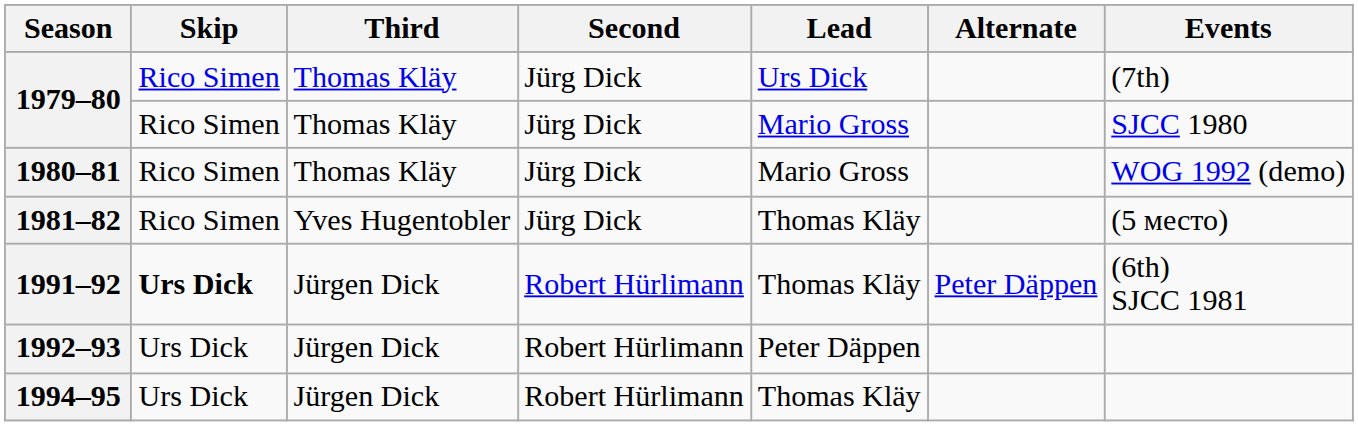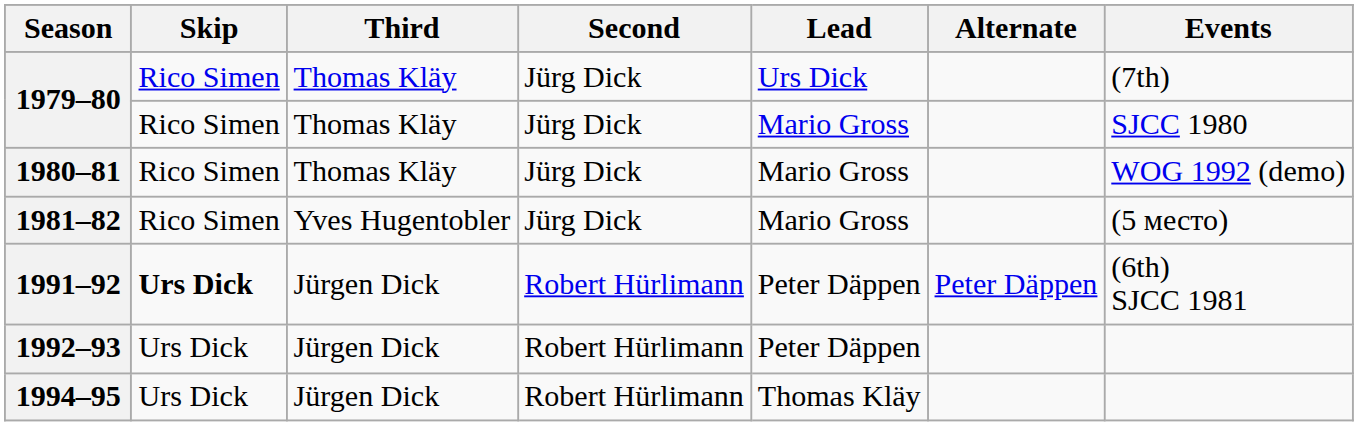 <table class="wikitable">
 <tr>
 <th scope="col" width=60>Season</th>
 <th scope="col">Skip</th>
 <th scope="col">Third</th>
 <th scope="col">Second</th>
 <th scope="col">Lead</th>
 <th scope="col">Alternate</th>
 <th scope="col">Events</th>
 </tr>
 <tr>
 <th scope="row" rowspan="2">1979–80</th>
 <td><a href='#'>Rico Simen</a></td>
 <td><a href='#'>Thomas Kläy</a></td>
 <td>Jürg Dick</td>
 <td><a href='#'>Urs Dick</a></td>
 <td></td>
 <td> (7th)</td>
 </tr>
 <tr>
 <td>Rico Simen</td>
 <td>Thomas Kläy</td>
 <td>Jürg Dick</td>
 <td><a href='#'>Mario Gross</a></td>
 <td></td>
 <td><a href='#'>SJCC</a> 1980 </td>
 </tr>
 <tr>
 <th scope="row">1980–81</th>
 <td>Rico Simen</td>
 <td>Thomas Kläy</td>
 <td>Jürg Dick</td>
 <td>Mario Gross</td>
 <td></td>
 <td><a href='#'>WOG 1992</a> (demo) </td>
 </tr>
 <tr>
 <th scope="row">1981–82</th>
 <td>Rico Simen</td>
 <td>Yves Hugentobler</td>
 <td>Jürg Dick</td>
-<td>Thomas Kläy</td>
+<td>Mario Gross</td>
 <td></td>
 <td> (5 место)</td>
 </tr>
 <tr>
 <th scope="row">1991–92</th>
 <td><strong>Urs Dick</strong></td>
 <td>Jürgen Dick</td>
 <td><a href='#'>Robert Hürlimann</a></td>
-<td>Thomas Kläy</td>
+<td>Peter Däppen</td>
 <td><a href='#'>Peter Däppen</a></td>
 <td> (6th)<br>SJCC 1981 </td>
 </tr>
 <tr>
 <th scope="row">1992–93</th>
 <td>Urs Dick</td>
 <td>Jürgen Dick</td>
 <td>Robert Hürlimann</td>
 <td>Peter Däppen</td>
 <td></td>
 <td> </td>
 </tr>
 <tr>
 <th scope="row">1994–95</th>
 <td>Urs Dick</td>
 <td>Jürgen Dick</td>
 <td>Robert Hürlimann</td>
 <td>Thomas Kläy</td>
 <td></td>
 <td></td>
 </tr>
 </table>
